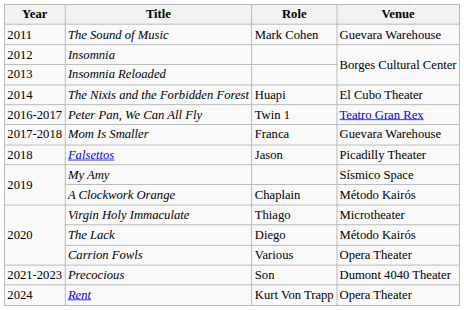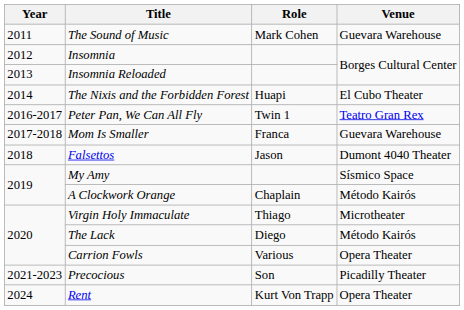 <table class="wikitable">
 <tr>
 <th>Year</th>
 <th>Title</th>
 <th>Role</th>
 <th>Venue</th>
 </tr>
 <tr>
 <td>2011</td>
 <td><em>The Sound of Music</em></td>
 <td>Mark Cohen</td>
 <td>Guevara Warehouse</td>
 </tr>
 <tr>
 <td>2012</td>
 <td><em>Insomnia</em></td>
 <td></td>
 <td rowspan="2">Borges Cultural Center</td>
 </tr>
 <tr>
 <td>2013</td>
 <td><em>Insomnia Reloaded</em></td>
 <td></td>
 </tr>
 <tr>
 <td>2014</td>
 <td><em>The Nixis and the Forbidden Forest</em></td>
 <td>Huapi</td>
 <td>El Cubo Theater</td>
 </tr>
 <tr>
 <td>2016-2017</td>
 <td><em>Peter Pan, We Can All Fly</em></td>
 <td>Twin 1</td>
 <td><a href='#'>Teatro Gran Rex</a></td>
 </tr>
 <tr>
 <td>2017-2018</td>
 <td><em>Mom Is Smaller</em></td>
 <td>Franca</td>
 <td>Guevara Warehouse</td>
 </tr>
 <tr>
 <td>2018</td>
 <td><em><a href='#'>Falsettos</a></em></td>
 <td>Jason</td>
-<td>Picadilly Theater</td>
+<td>Dumont 4040 Theater</td>
 </tr>
 <tr>
 <td rowspan="2">2019</td>
 <td><em>My Amy</em></td>
 <td></td>
 <td>Sísmico Space</td>
 </tr>
 <tr>
 <td><em>A Clockwork Orange</em></td>
 <td>Chaplain</td>
 <td>Método Kairós</td>
 </tr>
 <tr>
 <td rowspan="3">2020</td>
 <td><em>Virgin Holy Immaculate</em></td>
 <td>Thiago</td>
 <td>Microtheater</td>
 </tr>
 <tr>
 <td><em>The Lack</em></td>
 <td>Diego</td>
 <td>Método Kairós</td>
 </tr>
 <tr>
 <td><em>Carrion Fowls</em></td>
 <td>Various</td>
 <td>Opera Theater</td>
 </tr>
 <tr>
 <td>2021-2023</td>
 <td><em>Precocious</em></td>
 <td>Son</td>
-<td>Dumont 4040 Theater</td>
+<td>Picadilly Theater</td>
 </tr>
 <tr>
 <td>2024</td>
 <td><em><a href='#'>Rent</a></em></td>
 <td>Kurt Von Trapp</td>
 <td>Opera Theater</td>
 </tr>
 </table>
